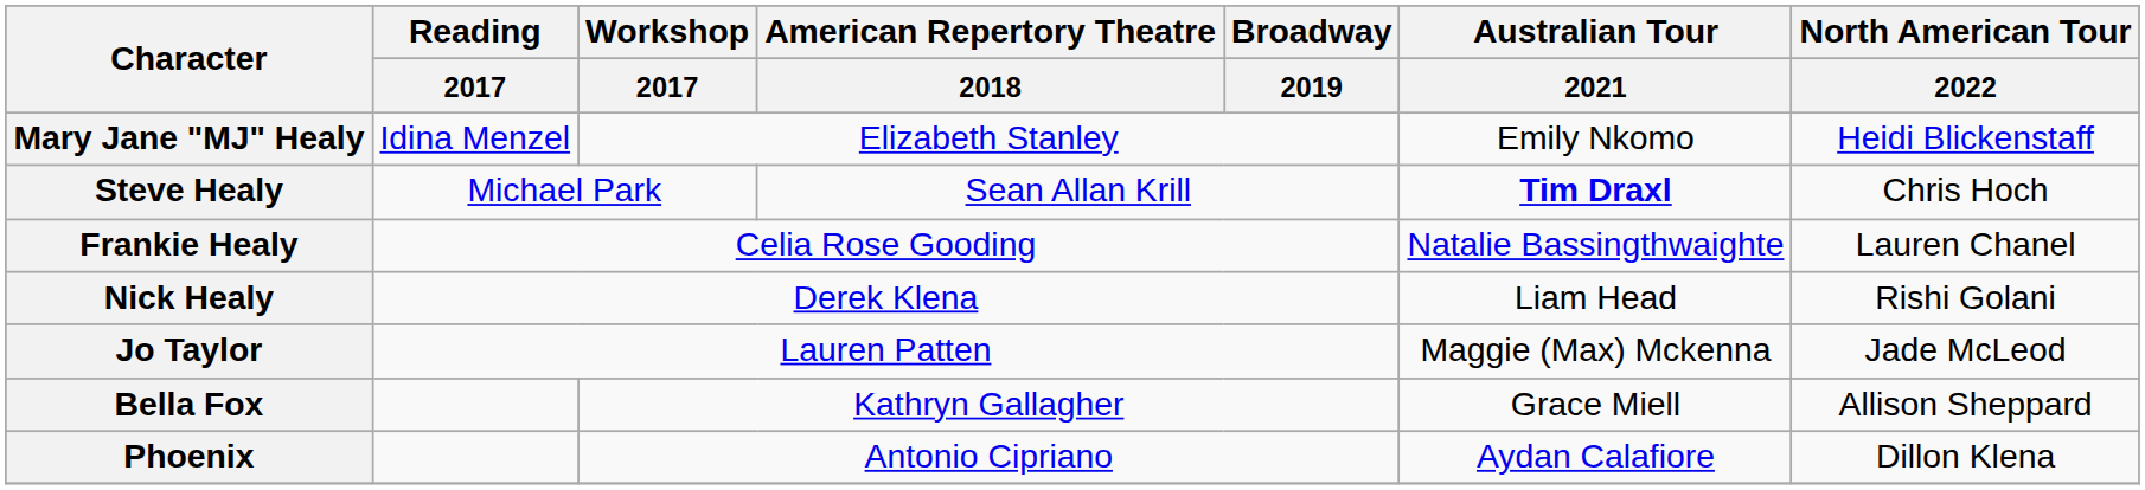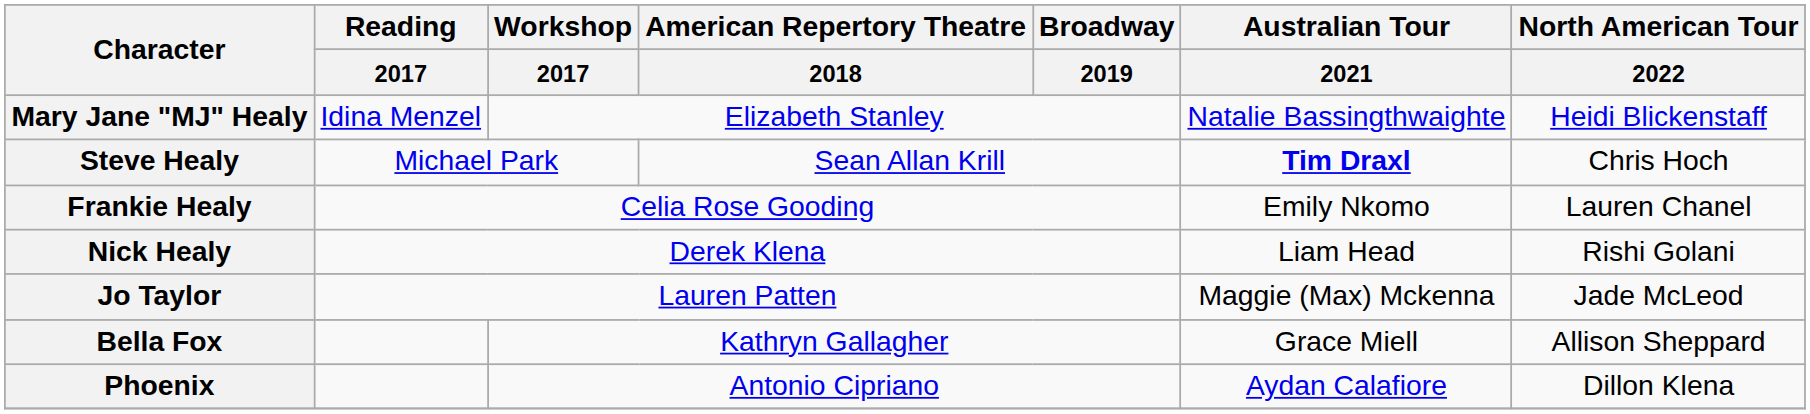 <table class="wikitable" style="width:1000;">
 <tr>
 <th rowspan="2">Character</th>
 <th>Reading</th>
 <th>Workshop</th>
 <th>American Repertory Theatre</th>
 <th>Broadway</th>
 <th>Australian Tour</th>
 <th>North American Tour</th>
 </tr>
 <tr>
 <th><small>2017</small></th>
 <th><small>2017</small></th>
 <th><small>2018</small></th>
 <th><small>2019</small></th>
 <th><small>2021</small></th>
 <th><small>2022</small></th>
 </tr>
 <tr>
 <th>Mary Jane "MJ" Healy</th>
 <td style="text-align:center;"><a href='#'>Idina Menzel</a></td>
 <td colspan="3" style="text-align:center;"><a href='#'>Elizabeth Stanley</a></td>
-<td style="text-align:center;">Emily Nkomo</td>
+<td style="text-align:center;"><a href='#'>Natalie Bassingthwaighte</a></td>
 <td style="text-align:center;"><a href='#'>Heidi Blickenstaff</a></td>
 </tr>
 <tr>
 <th>Steve Healy</th>
 <td colspan="2" style="text-align:center;"><a href='#'>Michael Park</a></td>
 <td colspan="2" style="text-align:center;"><a href='#'>Sean Allan Krill</a></td>
 <td style="text-align:center;"><strong><a href='#'>Tim Draxl</a></strong></td>
 <td style="text-align:center;">Chris Hoch</td>
 </tr>
 <tr>
 <th>Frankie Healy</th>
 <td colspan="4" style="text-align:center;"><a href='#'>Celia Rose Gooding</a></td>
-<td style="text-align:center;"><a href='#'>Natalie Bassingthwaighte</a></td>
+<td style="text-align:center;">Emily Nkomo</td>
 <td style="text-align:center;">Lauren Chanel</td>
 </tr>
 <tr>
 <th>Nick Healy</th>
 <td colspan="4" style="text-align:center;"><a href='#'>Derek Klena</a></td>
 <td style="text-align:center;">Liam Head</td>
 <td style="text-align:center;">Rishi Golani</td>
 </tr>
 <tr>
 <th>Jo Taylor</th>
 <td colspan="4" style="text-align:center;"><a href='#'>Lauren Patten</a></td>
 <td style="text-align:center;">Maggie (Max) Mckenna</td>
 <td style="text-align:center;">Jade McLeod</td>
 </tr>
 <tr>
 <th>Bella Fox</th>
 <td></td>
 <td colspan="3" style="text-align:center;"><a href='#'>Kathryn Gallagher</a></td>
 <td style="text-align:center;">Grace Miell</td>
 <td style="text-align:center;">Allison Sheppard</td>
 </tr>
 <tr>
 <th>Phoenix</th>
 <td></td>
 <td colspan="3" style="text-align:center;"><a href='#'>Antonio Cipriano</a></td>
 <td style="text-align:center;"><a href='#'>Aydan Calafiore</a></td>
 <td style="text-align:center;">Dillon Klena</td>
 </tr>
 <tr>
 </tr>
 </table>
